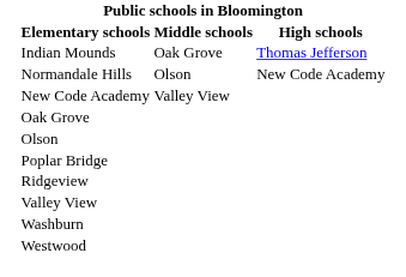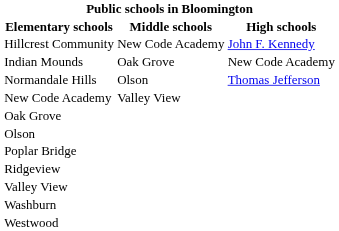 <table style="margin: 1em auto 1em auto">
 <tr>
 <th colspan="3">Public schools in Bloomington</th>
 </tr>
 <tr>
 <th>Elementary schools</th>
 <th>Middle schools</th>
 <th>High schools</th>
 </tr>
 <tr>
+<td>Hillcrest Community</td>
+<td>New Code Academy</td>
+<td><a href='#'>John F. Kennedy</a></td>
+</tr>
+<tr>
 <td>Indian Mounds</td>
 <td>Oak Grove</td>
-<td><a href='#'>Thomas Jefferson</a></td>
+<td>New Code Academy</td>
 </tr>
 <tr>
 <td>Normandale Hills</td>
 <td>Olson</td>
-<td>New Code Academy</td>
+<td><a href='#'>Thomas Jefferson</a></td>
 </tr>
 <tr>
 <td>New Code Academy</td>
 <td>Valley View</td>
 <td rowspan="8"></td>
 </tr>
 <tr>
 <td>Oak Grove</td>
 <td rowspan="7"></td>
 </tr>
 <tr>
 <td>Olson</td>
 </tr>
 <tr>
 <td>Poplar Bridge</td>
 </tr>
 <tr>
 <td>Ridgeview</td>
 </tr>
 <tr>
 <td>Valley View</td>
 </tr>
 <tr>
 <td>Washburn</td>
 </tr>
 <tr>
 <td>Westwood</td>
 </tr>
 </table>
